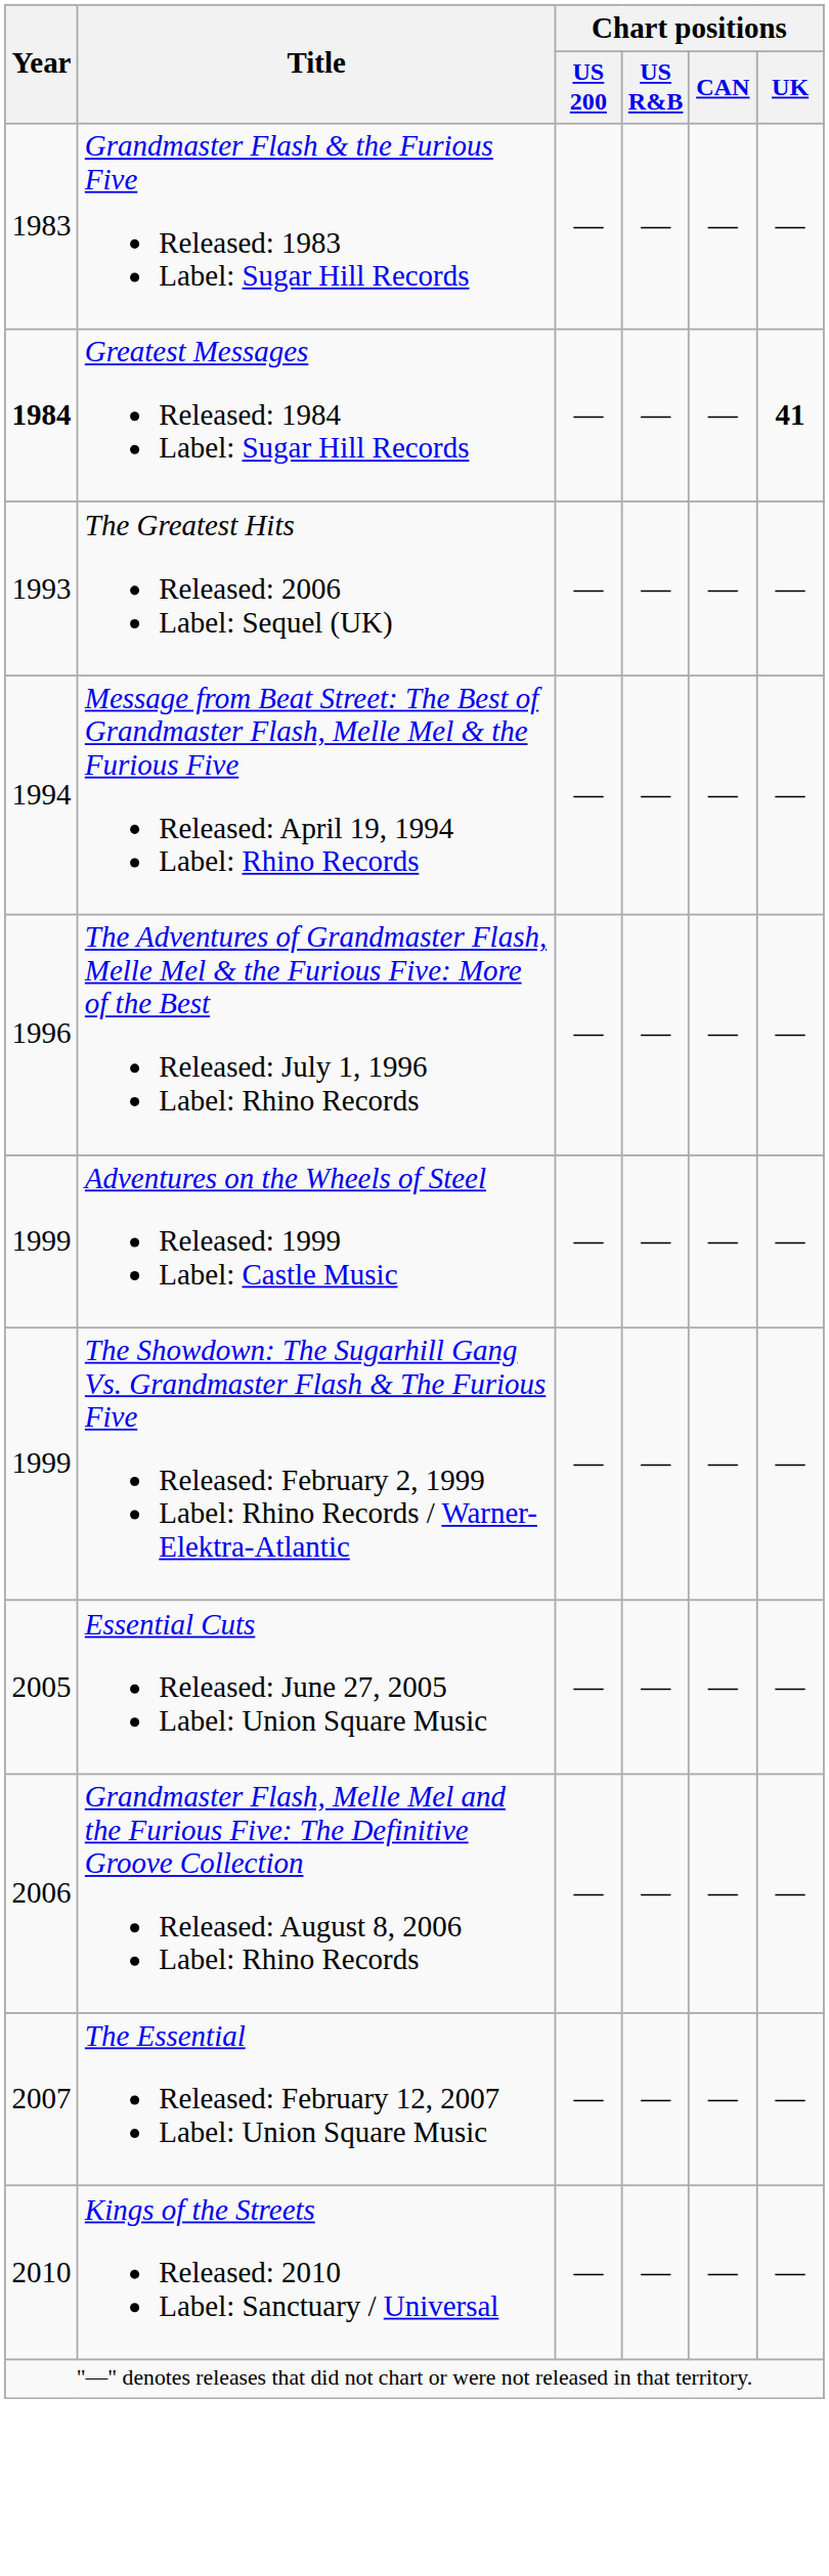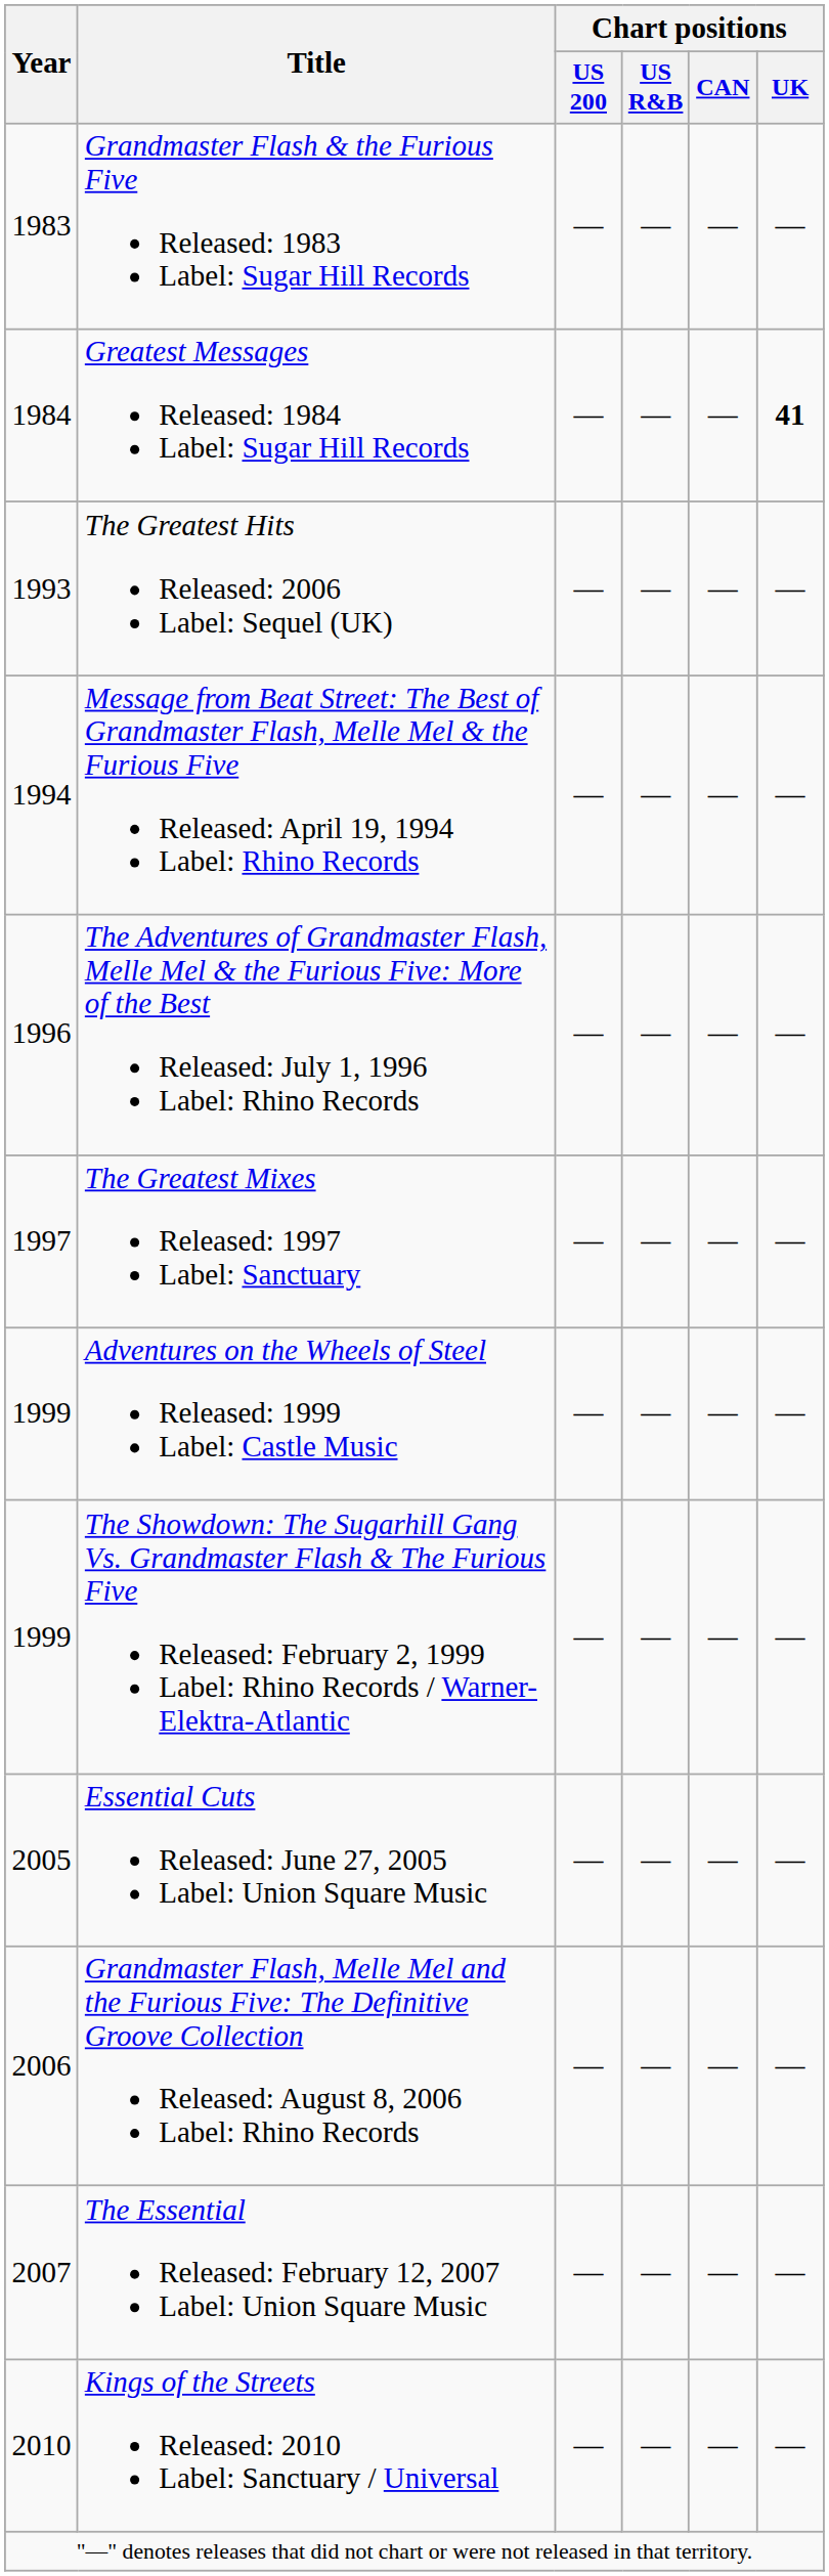 <table class="wikitable" style=text-align:center;>
 <tr>
 <th rowspan="2" width="30">Year</th>
 <th rowspan="2" width="250">Title</th>
 <th colspan="4">Chart positions</th>
 </tr>
 <tr style="font-size:smaller;">
 <th width="30"><a href='#'>US 200</a><br></th>
 <th width="30"><a href='#'>US R&B</a><br></th>
 <th width="30"><a href='#'>CAN</a></th>
 <th width="30"><a href='#'>UK</a><br></th>
 </tr>
 <tr>
 <td>1983</td>
 <td align=left><em><a href='#'>Grandmaster Flash & the Furious Five</a></em><br><ul><li>Released: 1983</li><li>Label: <a href='#'>Sugar Hill Records</a></li></ul></td>
 <td>—</td>
 <td>—</td>
 <td>—</td>
 <td>—</td>
 </tr>
 <tr>
-<td><strong>1984</strong></td>
+<td>1984</td>
 <td align=left><em><a href='#'>Greatest Messages</a></em><br><ul><li>Released: 1984</li><li>Label: <a href='#'>Sugar Hill Records</a></li></ul></td>
 <td>—</td>
 <td>—</td>
 <td>—</td>
 <td><strong>41</strong></td>
 </tr>
 <tr>
 <td>1993</td>
 <td align=left><em>The Greatest Hits</em><br><ul><li>Released: 2006</li><li>Label: Sequel (UK)</li></ul></td>
 <td>—</td>
 <td>—</td>
 <td>—</td>
 <td>—</td>
 </tr>
 <tr>
 <td>1994</td>
 <td align=left><em><a href='#'>Message from Beat Street: The Best of Grandmaster Flash, Melle Mel & the Furious Five</a></em><br><ul><li>Released: April 19, 1994</li><li>Label: <a href='#'>Rhino Records</a></li></ul></td>
 <td>—</td>
 <td>—</td>
 <td>—</td>
 <td>—</td>
 </tr>
 <tr>
 <td>1996</td>
 <td align=left><em><a href='#'>The Adventures of Grandmaster Flash, Melle Mel & the Furious Five: More of the Best</a></em><br><ul><li>Released: July 1, 1996</li><li>Label: Rhino Records</li></ul></td>
+<td>—</td>
+<td>—</td>
+<td>—</td>
+<td>—</td>
+</tr>
+<tr>
+<td>1997</td>
+<td align=left><em><a href='#'>The Greatest Mixes</a></em><br><ul><li>Released: 1997</li><li>Label: <a href='#'>Sanctuary</a></li></ul></td>
 <td>—</td>
 <td>—</td>
 <td>—</td>
 <td>—</td>
 </tr>
 <tr>
 <td>1999</td>
 <td align=left><em><a href='#'>Adventures on the Wheels of Steel</a></em><br><ul><li>Released: 1999</li><li>Label: <a href='#'>Castle Music</a></li></ul></td>
 <td>—</td>
 <td>—</td>
 <td>—</td>
 <td>—</td>
 </tr>
 <tr>
 <td>1999</td>
 <td align=left><em><a href='#'>The Showdown: The Sugarhill Gang Vs. Grandmaster Flash & The Furious Five</a></em><br><ul><li>Released: February 2, 1999</li><li>Label: Rhino Records / <a href='#'>Warner-Elektra-Atlantic</a></li></ul></td>
 <td>—</td>
 <td>—</td>
 <td>—</td>
 <td>—</td>
 </tr>
 <tr>
 <td>2005</td>
 <td align=left><em><a href='#'>Essential Cuts</a></em><br><ul><li>Released: June 27, 2005</li><li>Label: Union Square Music</li></ul></td>
 <td>—</td>
 <td>—</td>
 <td>—</td>
 <td>—</td>
 </tr>
 <tr>
 <td>2006</td>
 <td align=left><em><a href='#'>Grandmaster Flash, Melle Mel and the Furious Five: The Definitive Groove Collection</a></em><br><ul><li>Released: August 8, 2006</li><li>Label: Rhino Records</li></ul></td>
 <td>—</td>
 <td>—</td>
 <td>—</td>
 <td>—</td>
 </tr>
 <tr>
 <td>2007</td>
 <td align=left><em><a href='#'>The Essential</a></em><br><ul><li>Released: February 12, 2007</li><li>Label: Union Square Music</li></ul></td>
 <td>—</td>
 <td>—</td>
 <td>—</td>
 <td>—</td>
 </tr>
 <tr>
 <td>2010</td>
 <td align=left><em><a href='#'>Kings of the Streets</a></em><br><ul><li>Released: 2010</li><li>Label: Sanctuary / <a href='#'>Universal</a></li></ul></td>
 <td>—</td>
 <td>—</td>
 <td>—</td>
 <td>—</td>
 </tr>
 <tr>
 <td colspan="6" style="text-align:center; font-size:9pt;">"—" denotes releases that did not chart or were not released in that territory.</td>
 </tr>
 </table>
